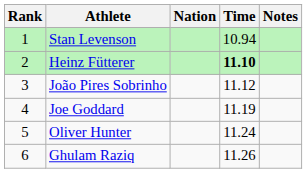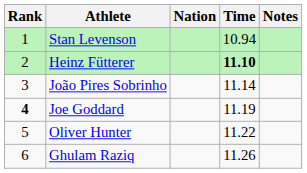 <table class="wikitable sortable" style="text-align:center">
 <tr>
 <th>Rank</th>
 <th>Athlete</th>
 <th>Nation</th>
 <th>Time</th>
 <th>Notes</th>
 </tr>
 <tr bgcolor=bbf3bb>
 <td>1</td>
 <td align=left><a href='#'>Stan Levenson</a></td>
 <td align=left></td>
 <td>10.94</td>
 <td></td>
 </tr>
 <tr bgcolor=bbf3bb>
 <td>2</td>
 <td align=left><a href='#'>Heinz Fütterer</a></td>
 <td align=left></td>
 <td><strong>11.10</strong></td>
 <td></td>
 </tr>
 <tr>
 <td>3</td>
 <td align=left><a href='#'>João Pires Sobrinho</a></td>
 <td align=left></td>
-<td>11.12</td>
+<td>11.14</td>
 <td></td>
 </tr>
 <tr>
-<td>4</td>
+<td><strong>4</strong></td>
 <td align=left><a href='#'>Joe Goddard</a></td>
 <td align=left></td>
 <td>11.19</td>
 <td></td>
 </tr>
 <tr>
 <td>5</td>
 <td align=left><a href='#'>Oliver Hunter</a></td>
 <td align=left></td>
-<td>11.24</td>
+<td>11.22</td>
 <td></td>
 </tr>
 <tr>
 <td>6</td>
 <td align=left><a href='#'>Ghulam Raziq</a></td>
 <td align=left></td>
 <td>11.26</td>
 <td></td>
 </tr>
 </table>
